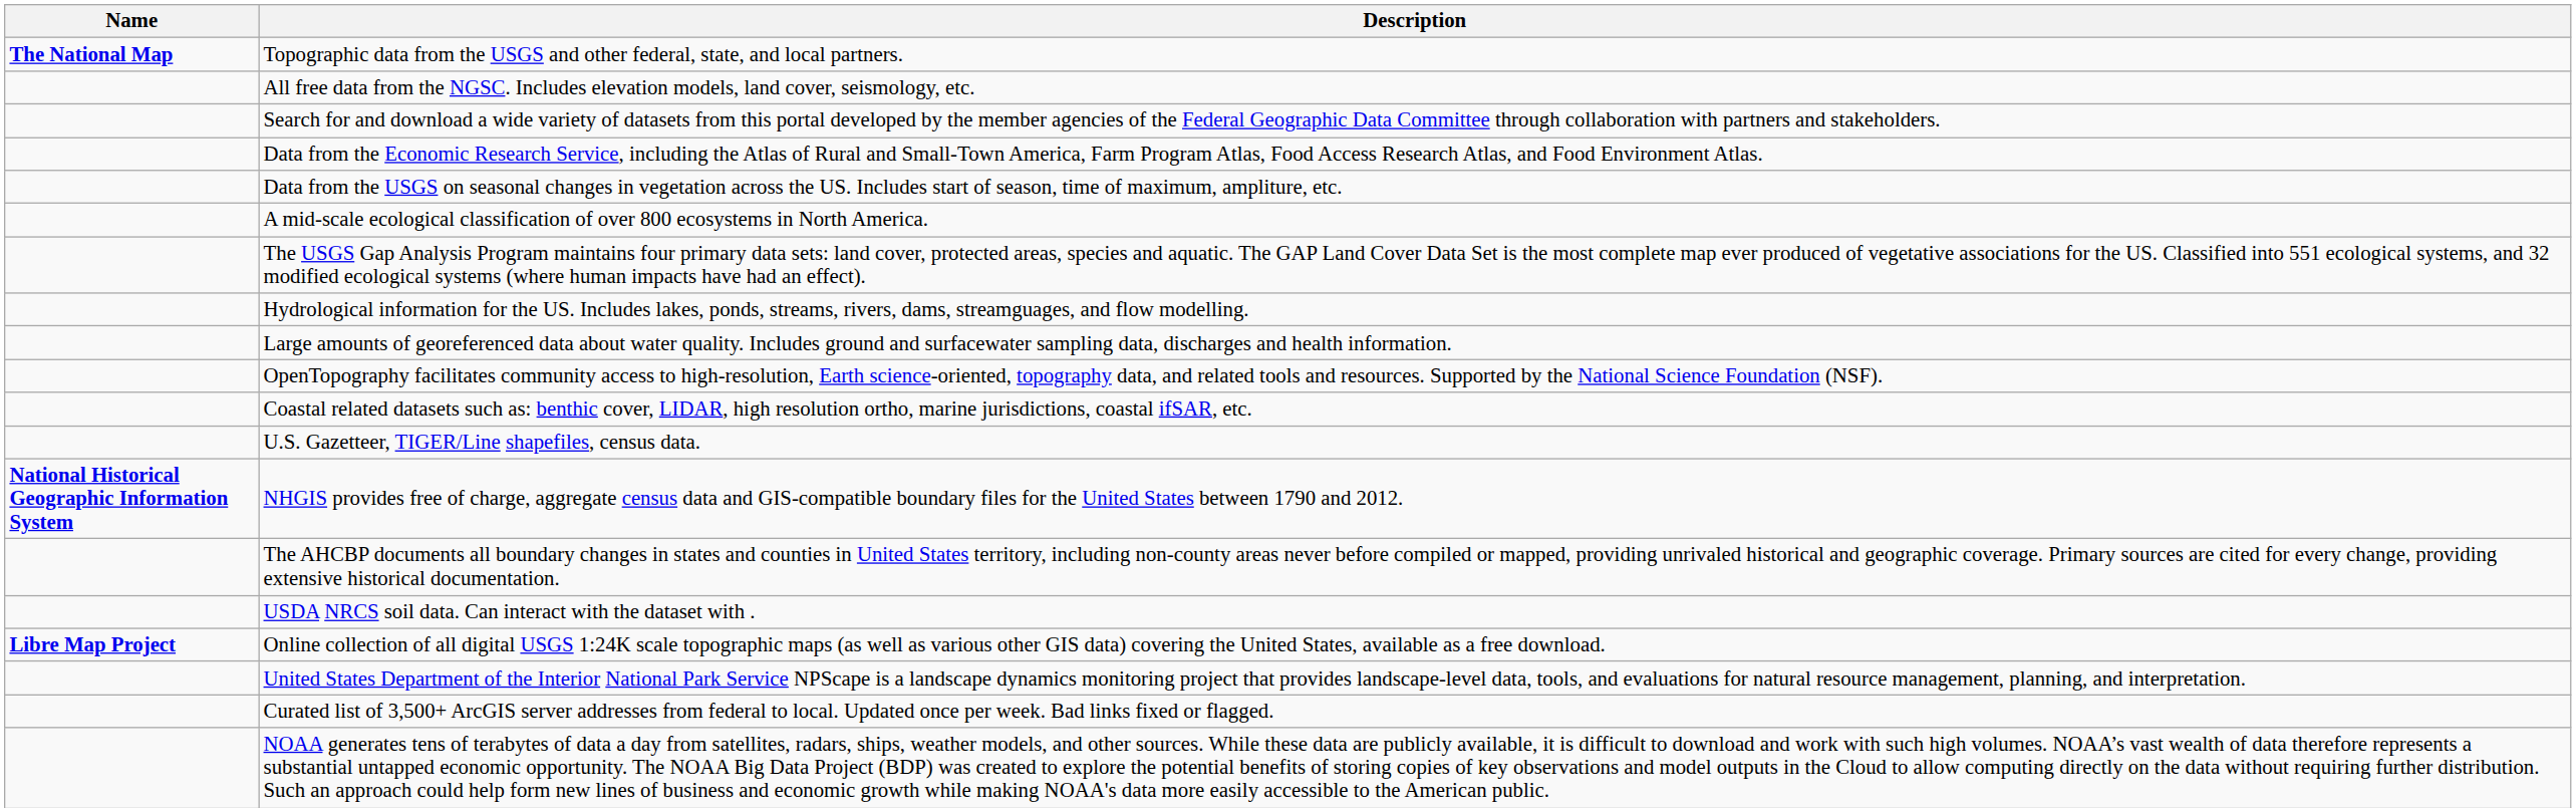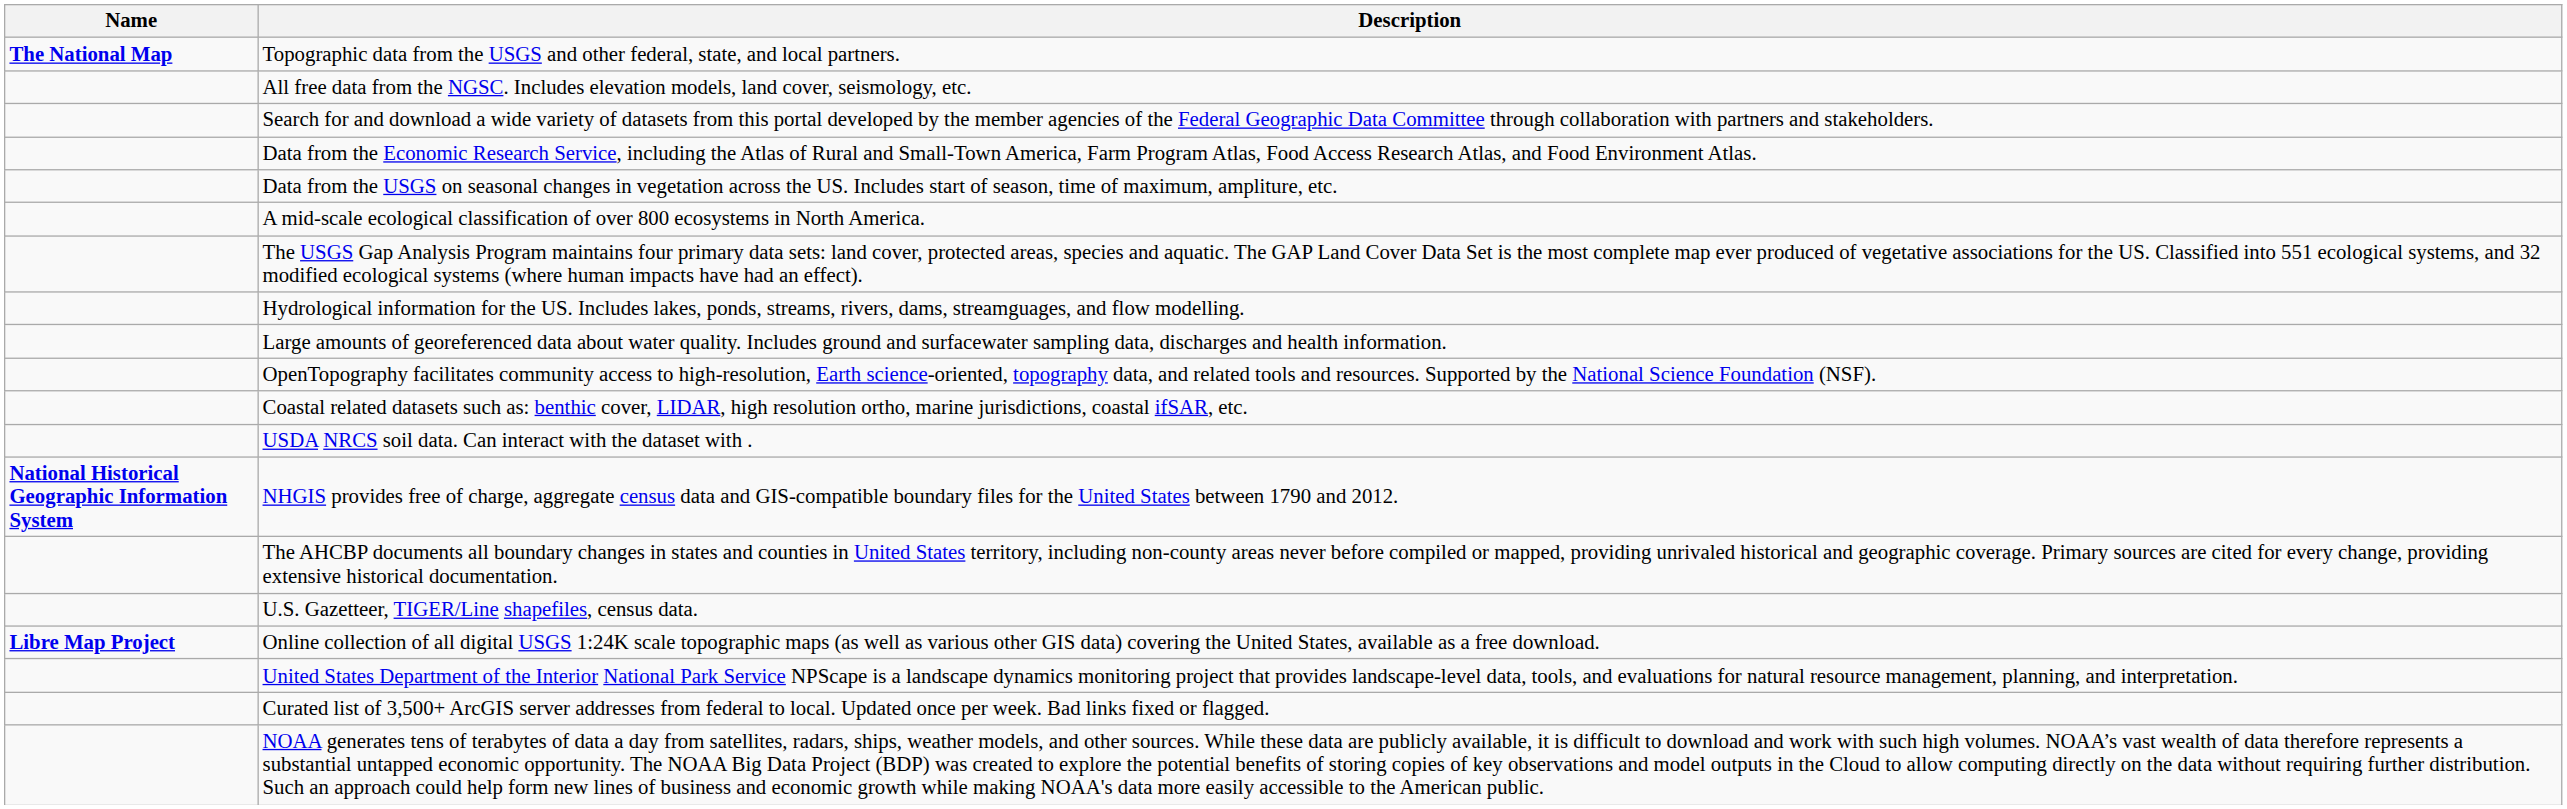 <table class="wikitable sortable" style="text-align: left; color: black;">
 <tr>
 <th data-sort-type="text"><strong>Name</strong></th>
 <th class="unsortable"><strong>Description</strong></th>
 </tr>
 <tr>
 <td align="left"><strong><a href='#'>The National Map</a></strong></td>
 <td>Topographic data from the <a href='#'>USGS</a> and other federal, state, and local partners.</td>
 </tr>
 <tr>
 <td align="left"></td>
 <td>All free data from the <a href='#'>NGSC</a>. Includes elevation models, land cover, seismology, etc.</td>
 </tr>
 <tr>
 <td align="left"></td>
 <td>Search for and download a wide variety of datasets from this portal developed by the member agencies of the <a href='#'>Federal Geographic Data Committee</a> through collaboration with partners and stakeholders.</td>
 </tr>
 <tr>
 <td align="left"></td>
 <td>Data from the <a href='#'>Economic Research Service</a>, including the Atlas of Rural and Small-Town America, Farm Program Atlas, Food Access Research Atlas, and Food Environment Atlas.</td>
 </tr>
 <tr>
 <td align="left"></td>
 <td>Data from the <a href='#'>USGS</a> on seasonal changes in vegetation across the US. Includes start of season, time of maximum, ampliture, etc.</td>
 </tr>
 <tr>
 <td align="left"></td>
 <td>A mid-scale ecological classification of over 800 ecosystems in North America.</td>
 </tr>
 <tr>
 <td align="left"></td>
 <td>The <a href='#'>USGS</a> Gap Analysis Program maintains four primary data sets: land cover, protected areas, species and aquatic. The GAP Land Cover Data Set is the most complete map ever produced of vegetative associations for the US. Classified into 551 ecological systems, and 32 modified ecological systems (where human impacts have had an effect).</td>
 </tr>
 <tr>
 <td align="left"></td>
 <td>Hydrological information for the US. Includes lakes, ponds, streams, rivers, dams, streamguages, and flow modelling.</td>
 </tr>
 <tr>
 <td align="left"></td>
 <td>Large amounts of georeferenced data about water quality. Includes ground and surfacewater sampling data, discharges and health information.</td>
 </tr>
 <tr>
 <td align="left"></td>
 <td>OpenTopography facilitates community access to high-resolution, <a href='#'>Earth science</a>-oriented, <a href='#'>topography</a> data, and related tools and resources. Supported by the <a href='#'>National Science Foundation</a> (NSF).</td>
 </tr>
 <tr>
 <td align="left"></td>
 <td>Coastal related datasets such as: <a href='#'>benthic</a> cover, <a href='#'>LIDAR</a>, high resolution ortho, marine jurisdictions, coastal <a href='#'>ifSAR</a>, etc.</td>
 </tr>
 <tr>
 <td align="left"></td>
-<td>U.S. Gazetteer, <a href='#'>TIGER/Line</a> <a href='#'>shapefiles</a>, census data.</td>
+<td><a href='#'>USDA</a> <a href='#'>NRCS</a> soil data. Can interact with the dataset with .</td>
 </tr>
 <tr>
 <td align="left"><strong><a href='#'>National Historical Geographic Information System</a></strong></td>
 <td><a href='#'>NHGIS</a> provides free of charge, aggregate <a href='#'>census</a> data and GIS-compatible boundary files for the <a href='#'>United States</a> between 1790 and 2012.</td>
 </tr>
 <tr>
 <td align="left"></td>
 <td>The AHCBP documents all boundary changes in states and counties in <a href='#'>United States</a> territory, including non-county areas never before compiled or mapped, providing unrivaled historical and geographic coverage. Primary sources are cited for every change, providing extensive historical documentation.</td>
 </tr>
 <tr>
 <td align="left"></td>
-<td><a href='#'>USDA</a> <a href='#'>NRCS</a> soil data. Can interact with the dataset with .</td>
+<td>U.S. Gazetteer, <a href='#'>TIGER/Line</a> <a href='#'>shapefiles</a>, census data.</td>
 </tr>
 <tr>
 <td align="left"><strong><a href='#'>Libre Map Project</a></strong></td>
 <td>Online collection of all digital <a href='#'>USGS</a> 1:24K scale topographic maps (as well as various other GIS data) covering the United States, available as a free download.</td>
 </tr>
 <tr>
 <td align="left"></td>
 <td><a href='#'>United States Department of the Interior</a> <a href='#'>National Park Service</a> NPScape is a landscape dynamics monitoring project that provides landscape-level data, tools, and evaluations for natural resource management, planning, and interpretation.</td>
 </tr>
 <tr>
 <td align="left"></td>
 <td>Curated list of 3,500+ ArcGIS server addresses from federal to local. Updated once per week. Bad links fixed or flagged.</td>
 </tr>
 <tr https://www.mapsearch.com/ MAPSearch offers superior GIS asset data for the North American energy industry—petroleum, natural gas, electric power and renewable energy.Combining one of the leading providers of locational accuracy, comprehensive coverage, robust attribute data, and exceptional customer services, MAPSearch offers a unique data service suitable for merger analysis, project siting, system planning, investment evaluation, and more.>
 <td></td>
 <td><a href='#'>NOAA</a> generates tens of terabytes of data a day from satellites, radars, ships, weather models, and other sources. While these data are publicly available, it is difficult to download and work with such high volumes. NOAA’s vast wealth of data therefore represents a substantial untapped economic opportunity. The NOAA Big Data Project (BDP) was created to explore the potential benefits of storing copies of key observations and model outputs in the Cloud to allow computing directly on the data without requiring further distribution. Such an approach could help form new lines of business and economic growth while making NOAA's data more easily accessible to the American public.</td>
 </tr>
 </table>
